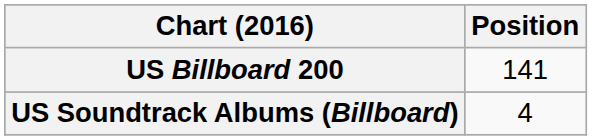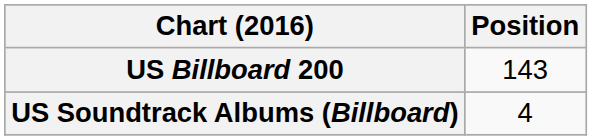 <table class="wikitable sortable plainrowheaders" style="text-align:center">
 <tr>
 <th scope="col">Chart (2016)</th>
 <th scope="col">Position</th>
 </tr>
 <tr>
 <th scope="row">US <em>Billboard</em> 200</th>
-<td>141</td>
+<td>143</td>
 </tr>
 <tr>
 <th scope="row">US Soundtrack Albums (<em>Billboard</em>)</th>
 <td>4</td>
 </tr>
 </table>
